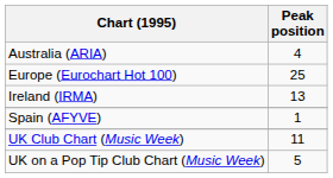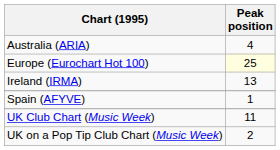 <table class="wikitable sortable">
 <tr>
 <th>Chart (1995)</th>
 <th>Peak<br>position</th>
 </tr>
 <tr>
 <td>Australia (<a href='#'>ARIA</a>)</td>
 <td align="center">4</td>
 </tr>
 <tr>
 <td>Europe (<a href='#'>Eurochart Hot 100</a>)</td>
-<td align="center">25</td>
+<td align="center" style="background: lightyellow;">25</td>
 </tr>
 <tr>
 <td>Ireland (<a href='#'>IRMA</a>)</td>
 <td align="center">13</td>
 </tr>
 <tr>
 </tr>
 <tr>
 </tr>
 <tr>
 </tr>
 <tr>
 <td>Spain (<a href='#'>AFYVE</a>)</td>
 <td align="center">1</td>
 </tr>
 <tr>
 </tr>
 <tr>
 </tr>
 <tr>
 <td><a href='#'>UK Club Chart</a> (<em><a href='#'>Music Week</a></em>)</td>
 <td align="center">11</td>
 </tr>
 <tr>
 <td>UK on a Pop Tip Club Chart (<em><a href='#'>Music Week</a></em>)</td>
-<td align="center">5</td>
+<td align="center">2</td>
 </tr>
 </table>
